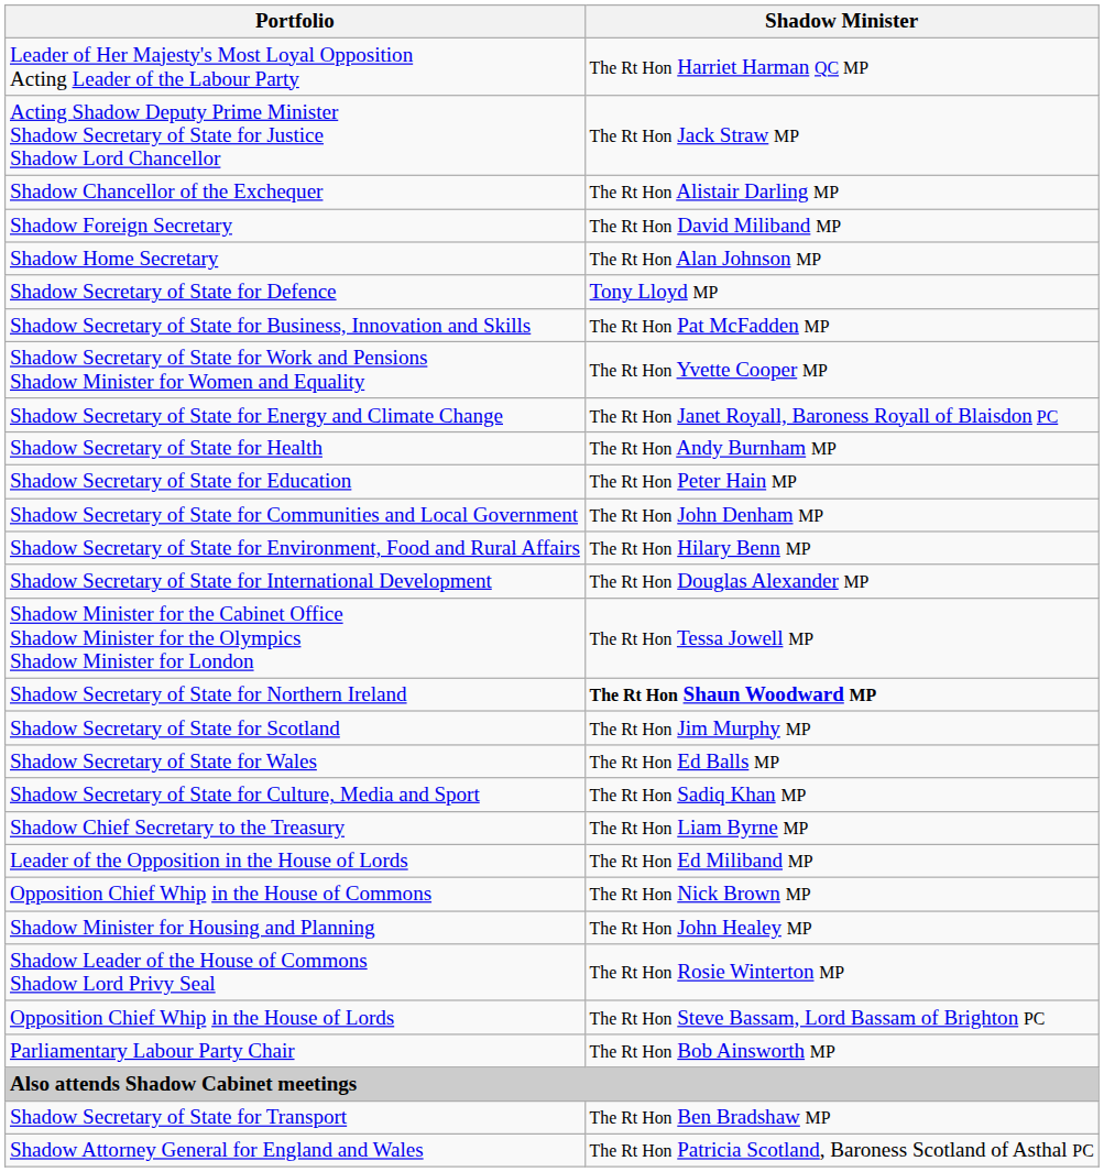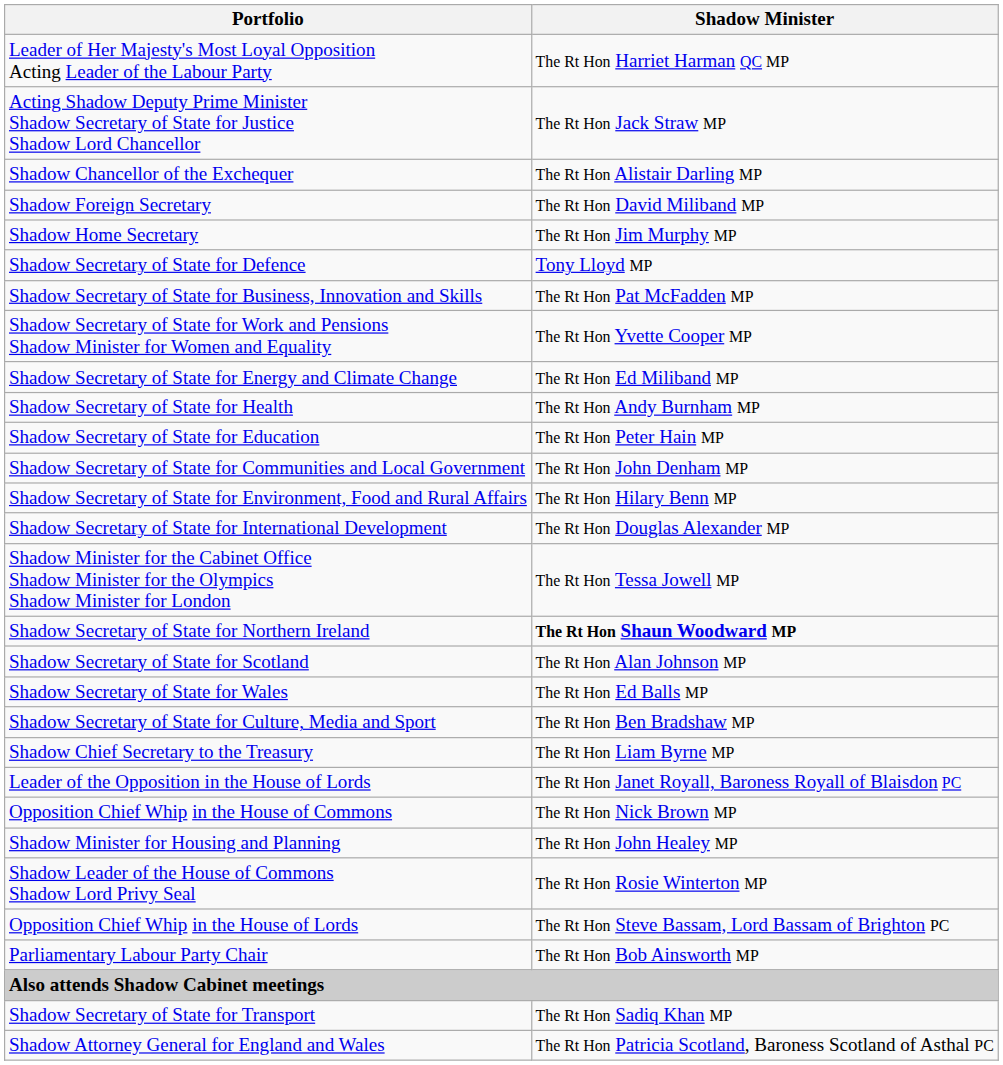 <table class="wikitable">
 <tr>
 <th>Portfolio</th>
 <th>Shadow Minister</th>
 </tr>
 <tr>
 <td><a href='#'>Leader of Her Majesty's Most Loyal Opposition</a><br>Acting <a href='#'>Leader of the Labour Party</a></td>
 <td><small>The Rt Hon</small> <a href='#'>Harriet Harman</a> <small><a href='#'>QC</a> MP</small></td>
 </tr>
 <tr>
 <td><a href='#'>Acting Shadow Deputy Prime Minister</a><br><a href='#'>Shadow Secretary of State for Justice</a><br><a href='#'>Shadow Lord Chancellor</a></td>
 <td><small>The Rt Hon</small> <a href='#'>Jack Straw</a> <small>MP</small></td>
 </tr>
 <tr>
 <td><a href='#'>Shadow Chancellor of the Exchequer</a></td>
 <td><small>The Rt Hon</small> <a href='#'>Alistair Darling</a> <small>MP</small></td>
 </tr>
 <tr>
 <td><a href='#'>Shadow Foreign Secretary</a></td>
 <td><small>The Rt Hon</small> <a href='#'>David Miliband</a> <small>MP</small></td>
 </tr>
 <tr>
 <td><a href='#'>Shadow Home Secretary</a></td>
-<td><small>The Rt Hon</small> <a href='#'>Alan Johnson</a> <small>MP</small></td>
+<td><small>The Rt Hon</small> <a href='#'>Jim Murphy</a> <small>MP</small></td>
 </tr>
 <tr>
 <td><a href='#'>Shadow Secretary of State for Defence</a></td>
 <td><a href='#'>Tony Lloyd</a> <small>MP</small></td>
 </tr>
 <tr>
 <td><a href='#'>Shadow Secretary of State for Business, Innovation and Skills</a></td>
 <td><small>The Rt Hon</small> <a href='#'>Pat McFadden</a> <small>MP</small></td>
 </tr>
 <tr>
 <td><a href='#'>Shadow Secretary of State for Work and Pensions</a><br><a href='#'>Shadow Minister for Women and Equality</a></td>
 <td><small>The Rt Hon</small> <a href='#'>Yvette Cooper</a> <small>MP</small></td>
 </tr>
 <tr>
 <td><a href='#'>Shadow Secretary of State for Energy and Climate Change</a></td>
-<td><small>The Rt Hon</small> <a href='#'>Janet Royall, Baroness Royall of Blaisdon</a><small> <a href='#'>PC</a></small></td>
+<td><small>The Rt Hon</small> <a href='#'>Ed Miliband</a> <small>MP</small></td>
 </tr>
 <tr>
 <td><a href='#'>Shadow Secretary of State for Health</a></td>
 <td><small>The Rt Hon</small> <a href='#'>Andy Burnham</a> <small>MP</small></td>
 </tr>
 <tr>
 <td><a href='#'>Shadow Secretary of State for Education</a></td>
 <td><small>The Rt Hon</small> <a href='#'>Peter Hain</a> <small>MP</small></td>
 </tr>
 <tr>
 <td><a href='#'>Shadow Secretary of State for Communities and Local Government</a></td>
 <td><small>The Rt Hon</small> <a href='#'>John Denham</a> <small>MP</small></td>
 </tr>
 <tr>
 <td><a href='#'>Shadow Secretary of State for Environment, Food and Rural Affairs</a></td>
 <td><small>The Rt Hon</small> <a href='#'>Hilary Benn</a> <small>MP</small></td>
 </tr>
 <tr>
 <td><a href='#'>Shadow Secretary of State for International Development</a></td>
 <td><small>The Rt Hon</small> <a href='#'>Douglas Alexander</a> <small>MP</small></td>
 </tr>
 <tr>
 <td><a href='#'>Shadow Minister for the Cabinet Office</a><br><a href='#'>Shadow Minister for the Olympics</a><br><a href='#'>Shadow Minister for London</a></td>
 <td><small>The Rt Hon</small> <a href='#'>Tessa Jowell</a> <small>MP</small></td>
 </tr>
 <tr>
 <td><a href='#'>Shadow Secretary of State for Northern Ireland</a></td>
 <td><strong><small>The Rt Hon</small> <a href='#'>Shaun Woodward</a> <small>MP</small></strong></td>
 </tr>
 <tr>
 <td><a href='#'>Shadow Secretary of State for Scotland</a></td>
-<td><small>The Rt Hon</small> <a href='#'>Jim Murphy</a> <small>MP</small></td>
+<td><small>The Rt Hon</small> <a href='#'>Alan Johnson</a> <small>MP</small></td>
 </tr>
 <tr>
 <td><a href='#'>Shadow Secretary of State for Wales</a></td>
 <td><small>The Rt Hon</small> <a href='#'>Ed Balls</a> <small>MP</small></td>
 </tr>
 <tr>
 <td><a href='#'>Shadow Secretary of State for Culture, Media and Sport</a></td>
-<td><small>The Rt Hon</small> <a href='#'>Sadiq Khan</a> <small>MP</small></td>
+<td><small>The Rt Hon</small> <a href='#'>Ben Bradshaw</a> <small>MP</small></td>
 </tr>
 <tr>
 <td><a href='#'>Shadow Chief Secretary to the Treasury</a></td>
 <td><small>The Rt Hon</small> <a href='#'>Liam Byrne</a> <small>MP</small></td>
 </tr>
 <tr>
 <td><a href='#'>Leader of the Opposition in the House of Lords</a></td>
-<td><small>The Rt Hon</small> <a href='#'>Ed Miliband</a> <small>MP</small></td>
+<td><small>The Rt Hon</small> <a href='#'>Janet Royall, Baroness Royall of Blaisdon</a><small> <a href='#'>PC</a></small></td>
 </tr>
 <tr>
 <td><a href='#'>Opposition Chief Whip</a> <a href='#'>in the House of Commons</a></td>
 <td><small>The Rt Hon</small> <a href='#'>Nick Brown</a> <small>MP</small></td>
 </tr>
 <tr>
 <td><a href='#'>Shadow Minister for Housing and Planning</a></td>
 <td><small>The Rt Hon</small> <a href='#'>John Healey</a> <small>MP</small></td>
 </tr>
 <tr>
 <td><a href='#'>Shadow Leader of the House of Commons</a><br><a href='#'>Shadow Lord Privy Seal</a></td>
 <td><small>The Rt Hon</small> <a href='#'>Rosie Winterton</a> <small>MP</small></td>
 </tr>
 <tr>
 <td><a href='#'>Opposition Chief Whip</a> <a href='#'>in the House of Lords</a></td>
 <td><small>The Rt Hon</small> <a href='#'>Steve Bassam, Lord Bassam of Brighton</a> <small>PC</small></td>
 </tr>
 <tr>
 <td><a href='#'>Parliamentary Labour Party Chair</a></td>
 <td><small>The Rt Hon</small> <a href='#'>Bob Ainsworth</a> <small>MP</small></td>
 </tr>
 <tr>
 <td style="background:#cccccc;" colspan="4"><strong>Also attends Shadow Cabinet meetings</strong></td>
 </tr>
 <tr>
 <td><a href='#'>Shadow Secretary of State for Transport</a></td>
-<td><small>The Rt Hon</small> <a href='#'>Ben Bradshaw</a> <small>MP</small></td>
+<td><small>The Rt Hon</small> <a href='#'>Sadiq Khan</a> <small>MP</small></td>
 </tr>
 <tr>
 <td><a href='#'>Shadow Attorney General for England and Wales</a></td>
 <td><small>The Rt Hon</small> <a href='#'>Patricia Scotland</a>, Baroness Scotland of Asthal <small>PC</small></td>
 </tr>
 </table>
